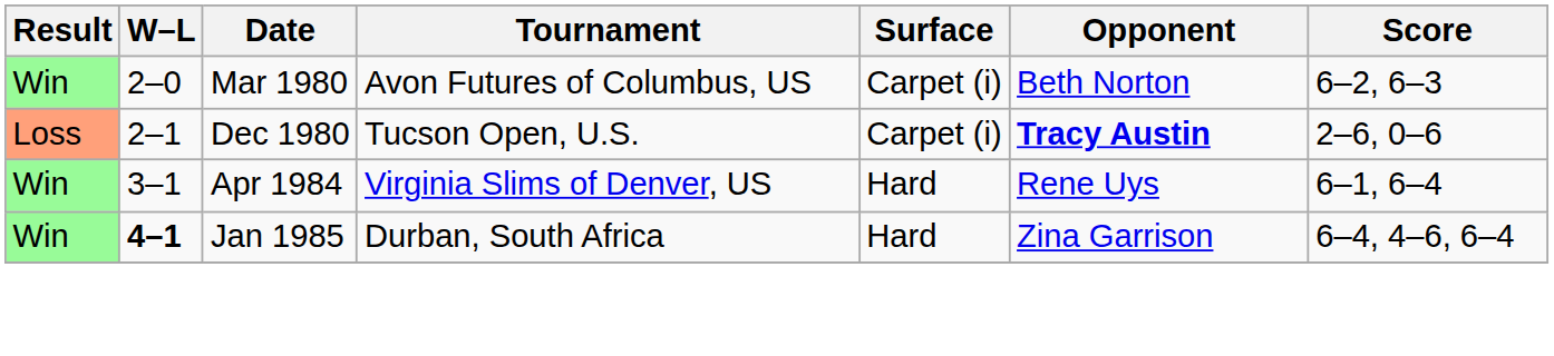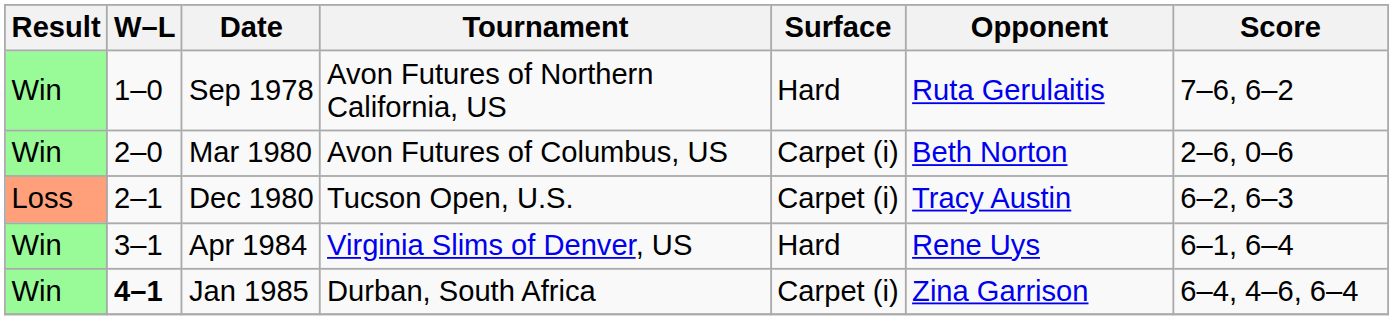 <table class="sortable wikitable">
 <tr>
 <th>Result</th>
 <th class="unsortable">W–L</th>
 <th>Date</th>
 <th style="width:240px">Tournament</th>
 <th>Surface</th>
 <th style="width:140px">Opponent</th>
 <th style="width:110px" class="unsortable">Score</th>
 </tr>
 <tr>
 <td style="background:#98fb98;">Win</td>
+<td>1–0</td>
+<td>Sep 1978</td>
+<td>Avon Futures of Northern California, US</td>
+<td>Hard</td>
+<td> <a href='#'>Ruta Gerulaitis</a></td>
+<td>7–6, 6–2</td>
+</tr>
+<tr>
+<td style="background:#98fb98;">Win</td>
 <td>2–0</td>
 <td>Mar 1980</td>
 <td>Avon Futures of Columbus, US</td>
 <td>Carpet (i)</td>
 <td> <a href='#'>Beth Norton</a></td>
-<td>6–2, 6–3</td>
+<td>2–6, 0–6</td>
 </tr>
 <tr>
 <td style="background:#ffa07a;">Loss</td>
 <td>2–1</td>
 <td>Dec 1980</td>
 <td>Tucson Open, U.S.</td>
 <td>Carpet (i)</td>
-<td><strong> <a href='#'>Tracy Austin</a></strong></td>
-<td>2–6, 0–6</td>
+<td> <a href='#'>Tracy Austin</a></td>
+<td>6–2, 6–3</td>
 </tr>
 <tr>
 <td style="background:#98fb98;">Win</td>
 <td>3–1</td>
 <td>Apr 1984</td>
 <td><a href='#'>Virginia Slims of Denver</a>, US</td>
 <td>Hard</td>
 <td> <a href='#'>Rene Uys</a></td>
 <td>6–1, 6–4</td>
 </tr>
 <tr>
 <td style="background:#98fb98;">Win</td>
 <td><strong>4–1</strong></td>
 <td>Jan 1985</td>
 <td>Durban, South Africa</td>
-<td>Hard</td>
+<td>Carpet (i)</td>
 <td> <a href='#'>Zina Garrison</a></td>
 <td>6–4, 4–6, 6–4</td>
 </tr>
 <tr>
 </tr>
 </table>
